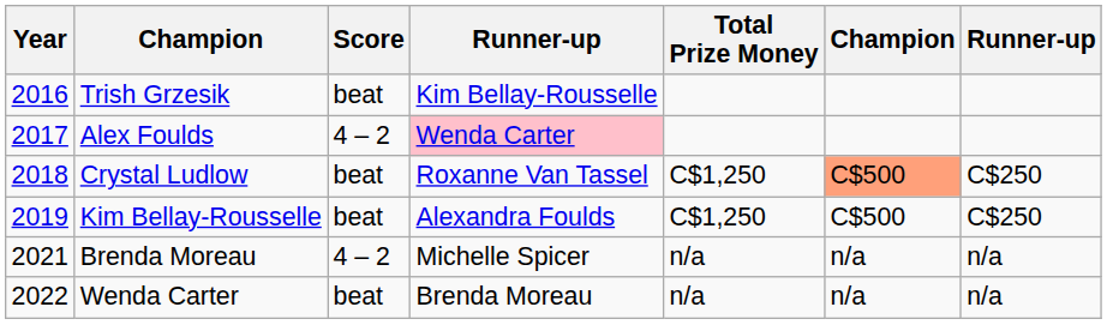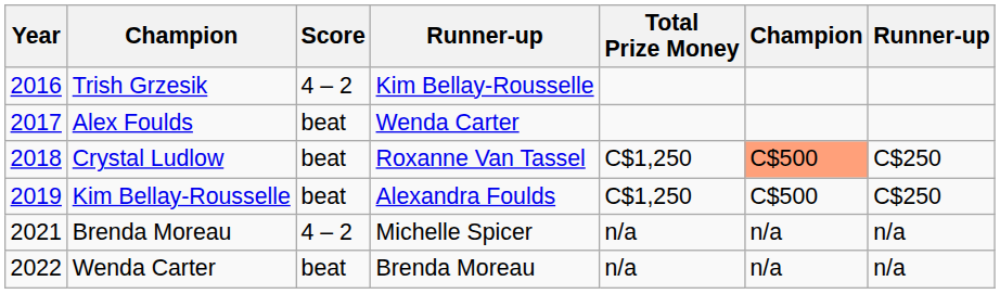 <table class="wikitable">
 <tr>
 <th>Year</th>
 <th>Champion</th>
 <th>Score</th>
 <th>Runner-up</th>
 <th>Total<br>Prize Money</th>
 <th>Champion</th>
 <th>Runner-up</th>
 </tr>
 <tr>
 <td><a href='#'>2016</a></td>
 <td> <a href='#'>Trish Grzesik</a></td>
-<td>beat</td>
+<td>4 – 2</td>
 <td> <a href='#'>Kim Bellay-Rousselle</a></td>
 <td></td>
 <td></td>
 <td></td>
 </tr>
 <tr>
 <td><a href='#'>2017</a></td>
 <td> <a href='#'>Alex Foulds</a></td>
-<td>4 – 2</td>
-<td style="background: pink;"> <a href='#'>Wenda Carter</a></td>
+<td>beat</td>
+<td> <a href='#'>Wenda Carter</a></td>
 <td></td>
 <td></td>
 <td></td>
 </tr>
 <tr>
 <td><a href='#'>2018</a></td>
 <td> <a href='#'>Crystal Ludlow</a></td>
 <td>beat</td>
 <td> <a href='#'>Roxanne Van Tassel</a></td>
 <td>C$1,250</td>
 <td style="background: lightsalmon;">C$500</td>
 <td>C$250</td>
 </tr>
 <tr>
 <td><a href='#'>2019</a></td>
 <td> <a href='#'>Kim Bellay-Rousselle</a></td>
 <td>beat</td>
 <td> <a href='#'>Alexandra Foulds</a></td>
 <td>C$1,250</td>
 <td>C$500</td>
 <td>C$250</td>
 </tr>
 <tr>
 <td>2021</td>
 <td> Brenda Moreau</td>
 <td>4 – 2</td>
 <td> Michelle Spicer</td>
 <td>n/a</td>
 <td>n/a</td>
 <td>n/a</td>
 </tr>
 <tr>
 <td>2022</td>
 <td> Wenda Carter</td>
 <td>beat</td>
 <td> Brenda Moreau</td>
 <td>n/a</td>
 <td>n/a</td>
 <td>n/a</td>
 </tr>
 </table>
